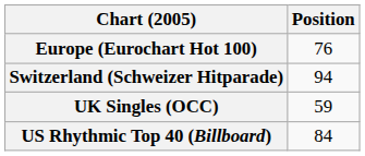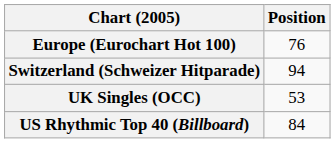 <table class="wikitable sortable plainrowheaders">
 <tr>
 <th>Chart (2005)</th>
 <th>Position</th>
 </tr>
 <tr>
 <th scope="row">Europe (Eurochart Hot 100)</th>
 <td align="center">76</td>
 </tr>
 <tr>
 <th scope="row">Switzerland (Schweizer Hitparade)</th>
 <td align="center">94</td>
 </tr>
 <tr>
 <th scope="row">UK Singles (OCC)</th>
-<td align="center">59</td>
+<td align="center">53</td>
 </tr>
 <tr>
 <th scope="row">US Rhythmic Top 40 (<em>Billboard</em>)</th>
 <td align="center">84</td>
 </tr>
 </table>
